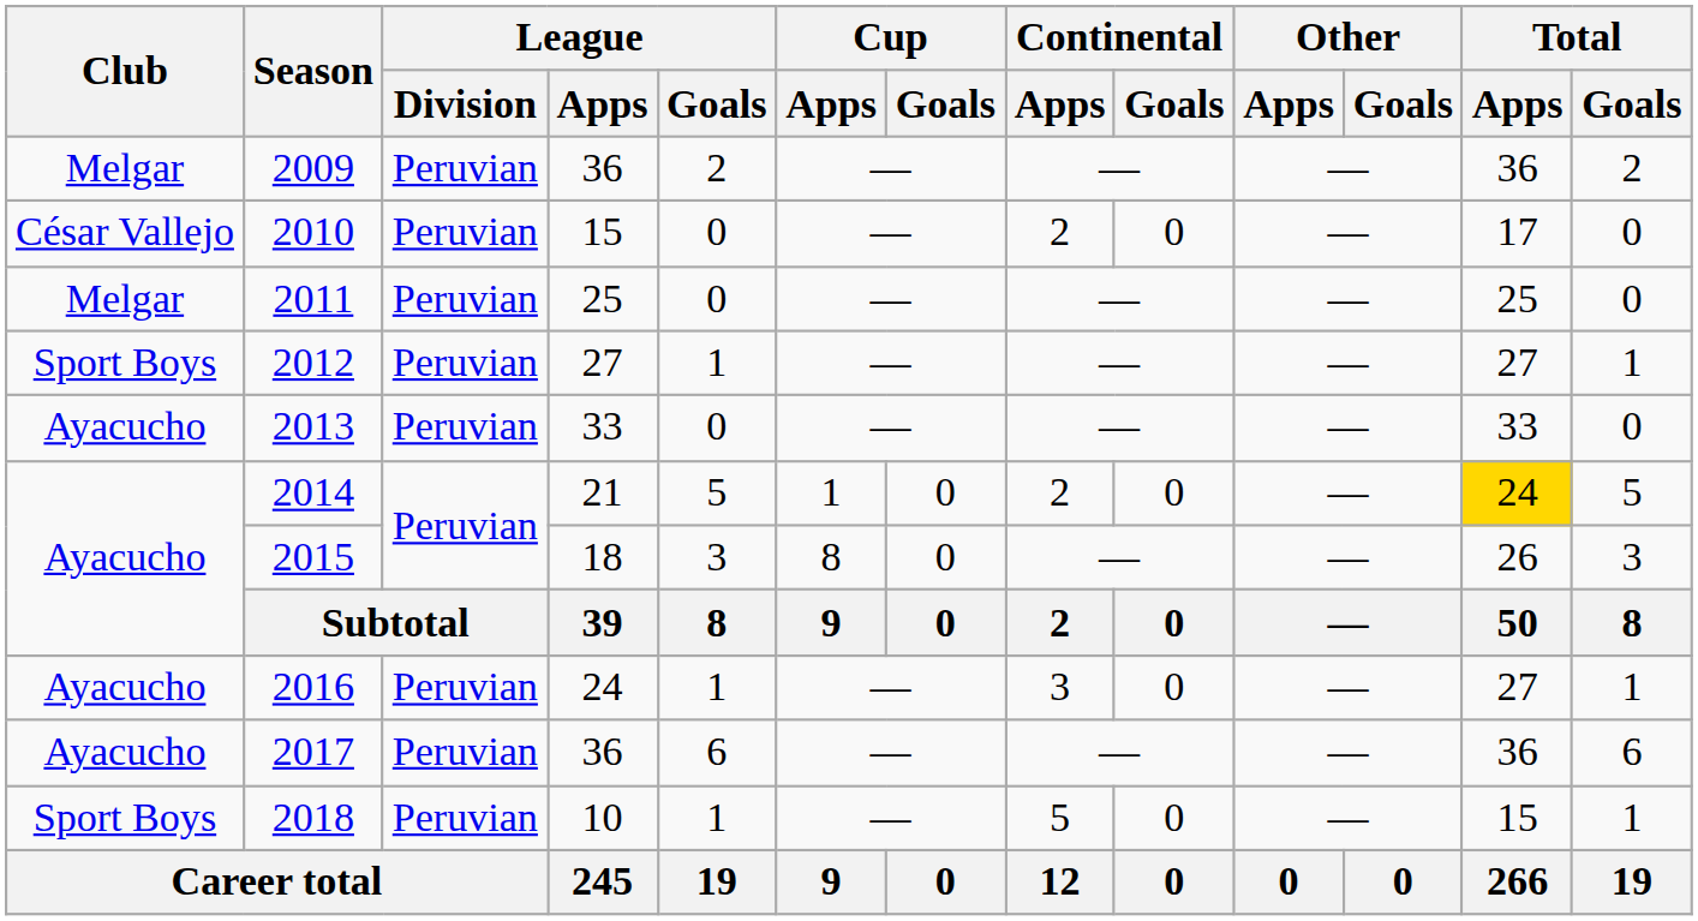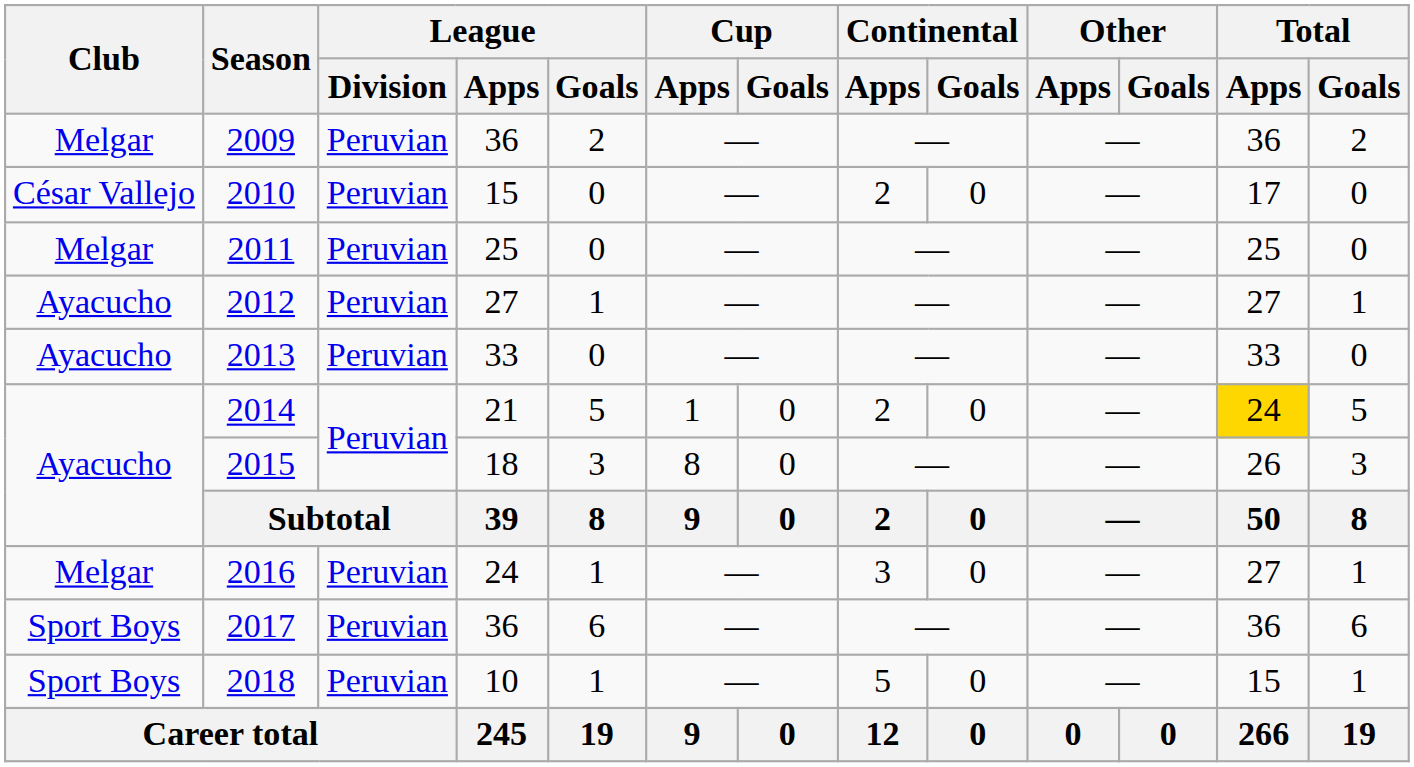 <table class="wikitable" style="text-align: center;">
 <tr>
 <th rowspan="2">Club</th>
 <th rowspan="2">Season</th>
 <th colspan="3">League</th>
 <th colspan="2">Cup</th>
 <th colspan="2">Continental</th>
 <th colspan="2">Other</th>
 <th colspan="2">Total</th>
 </tr>
 <tr>
 <th>Division</th>
 <th>Apps</th>
 <th>Goals</th>
 <th>Apps</th>
 <th>Goals</th>
 <th>Apps</th>
 <th>Goals</th>
 <th>Apps</th>
 <th>Goals</th>
 <th>Apps</th>
 <th>Goals</th>
 </tr>
 <tr>
 <td align="center"><a href='#'>Melgar</a></td>
 <td><a href='#'>2009</a></td>
 <td><a href='#'>Peruvian</a></td>
 <td>36</td>
 <td>2</td>
 <td colspan="2">—</td>
 <td colspan="2">—</td>
 <td colspan="2">—</td>
 <td>36</td>
 <td>2</td>
 </tr>
 <tr>
 <td align="center"><a href='#'>César Vallejo</a></td>
 <td><a href='#'>2010</a></td>
 <td><a href='#'>Peruvian</a></td>
 <td>15</td>
 <td>0</td>
 <td colspan="2">—</td>
 <td>2</td>
 <td>0</td>
 <td colspan="2">—</td>
 <td>17</td>
 <td>0</td>
 </tr>
 <tr>
 <td align="center"><a href='#'>Melgar</a></td>
 <td><a href='#'>2011</a></td>
 <td><a href='#'>Peruvian</a></td>
 <td>25</td>
 <td>0</td>
 <td colspan="2">—</td>
 <td colspan="2">—</td>
 <td colspan="2">—</td>
 <td>25</td>
 <td>0</td>
 </tr>
 <tr>
-<td align="center"><a href='#'>Sport Boys</a></td>
+<td align="center"><a href='#'>Ayacucho</a></td>
 <td><a href='#'>2012</a></td>
 <td><a href='#'>Peruvian</a></td>
 <td>27</td>
 <td>1</td>
 <td colspan="2">—</td>
 <td colspan="2">—</td>
 <td colspan="2">—</td>
 <td>27</td>
 <td>1</td>
 </tr>
 <tr>
 <td align="center"><a href='#'>Ayacucho</a></td>
 <td><a href='#'>2013</a></td>
 <td><a href='#'>Peruvian</a></td>
 <td>33</td>
 <td>0</td>
 <td colspan="2">—</td>
 <td colspan="2">—</td>
 <td colspan="2">—</td>
 <td>33</td>
 <td>0</td>
 </tr>
 <tr>
 <td rowspan="3" align="center"><a href='#'>Ayacucho</a></td>
 <td><a href='#'>2014</a></td>
 <td rowspan="2"><a href='#'>Peruvian</a></td>
 <td>21</td>
 <td>5</td>
 <td>1</td>
 <td>0</td>
 <td>2</td>
 <td>0</td>
 <td colspan="2">—</td>
 <td style="background: gold;">24</td>
 <td>5</td>
 </tr>
 <tr>
 <td><a href='#'>2015</a></td>
 <td>18</td>
 <td>3</td>
 <td>8</td>
 <td>0</td>
 <td colspan="2">—</td>
 <td colspan="2">—</td>
 <td>26</td>
 <td>3</td>
 </tr>
 <tr>
 <th colspan="2"><strong>Subtotal</strong></th>
 <th>39</th>
 <th>8</th>
 <th>9</th>
 <th>0</th>
 <th>2</th>
 <th>0</th>
 <th colspan="2">—</th>
 <th>50</th>
 <th>8</th>
 </tr>
 <tr>
-<td align="center"><a href='#'>Ayacucho</a></td>
+<td align="center"><a href='#'>Melgar</a></td>
 <td><a href='#'>2016</a></td>
 <td><a href='#'>Peruvian</a></td>
 <td>24</td>
 <td>1</td>
 <td colspan="2">—</td>
 <td>3</td>
 <td>0</td>
 <td colspan="2">—</td>
 <td>27</td>
 <td>1</td>
 </tr>
 <tr>
-<td align="center"><a href='#'>Ayacucho</a></td>
+<td align="center"><a href='#'>Sport Boys</a></td>
 <td><a href='#'>2017</a></td>
 <td><a href='#'>Peruvian</a></td>
 <td>36</td>
 <td>6</td>
 <td colspan="2">—</td>
 <td colspan="2">—</td>
 <td colspan="2">—</td>
 <td>36</td>
 <td>6</td>
 </tr>
 <tr>
 <td align="center"><a href='#'>Sport Boys</a></td>
 <td><a href='#'>2018</a></td>
 <td><a href='#'>Peruvian</a></td>
 <td>10</td>
 <td>1</td>
 <td colspan="2">—</td>
 <td>5</td>
 <td>0</td>
 <td colspan="2">—</td>
 <td>15</td>
 <td>1</td>
 </tr>
 <tr>
 <th colspan="3"><strong>Career total</strong></th>
 <th>245</th>
 <th>19</th>
 <th>9</th>
 <th>0</th>
 <th>12</th>
 <th>0</th>
 <th>0</th>
 <th>0</th>
 <th>266</th>
 <th>19</th>
 </tr>
 </table>
